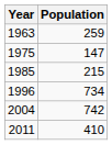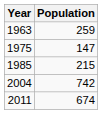 <table class="wikitable" style="line-height:1.1em;">
 <tr>
 <th>Year</th>
 <th>Population</th>
 </tr>
 <tr align="right">
 <td>1963</td>
 <td>259</td>
 </tr>
 <tr align="right">
 <td>1975</td>
 <td>147</td>
 </tr>
 <tr align="right">
 <td>1985</td>
 <td>215</td>
 </tr>
 <tr align="right">
-<td>1996</td>
-<td>734</td>
-</tr>
-<tr align="right">
 <td>2004</td>
 <td>742</td>
 </tr>
 <tr align="right">
 <td>2011</td>
-<td>410</td>
+<td>674</td>
 </tr>
 </table>
